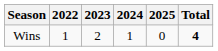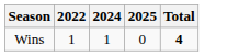 <table class="wikitable">
 <tr>
 <th>Season</th>
 <th>2022</th>
-<th>2023</th>
 <th>2024</th>
 <th>2025</th>
 <th>Total</th>
 </tr>
 <tr align=center>
 <td>Wins</td>
 <td>1</td>
-<td>2</td>
 <td>1</td>
 <td>0</td>
 <td><strong>4</strong></td>
 </tr>
 </table>
